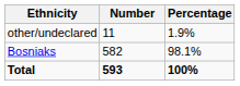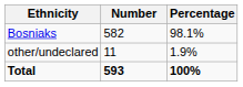 <table class="wikitable">
 <tr>
 <th width="100px">Ethnicity</th>
 <th width="80px">Number</th>
 <th width="80px">Percentage</th>
 </tr>
 <tr>
+<td><a href='#'>Bosniaks</a></td>
+<td>582</td>
+<td>98.1%</td>
+</tr>
+<tr>
 <td>other/undeclared</td>
 <td>11</td>
 <td>1.9%</td>
-</tr>
-<tr>
-<td><a href='#'>Bosniaks</a></td>
-<td>582</td>
-<td>98.1%</td>
 </tr>
 <tr>
 <td><strong>Total</strong></td>
 <td><strong>593</strong></td>
 <td><strong>100%</strong></td>
 </tr>
 </table>
